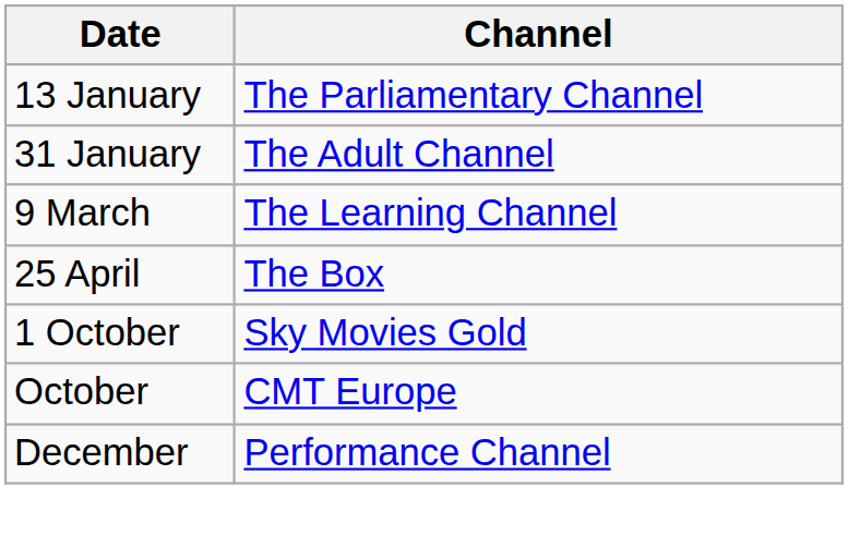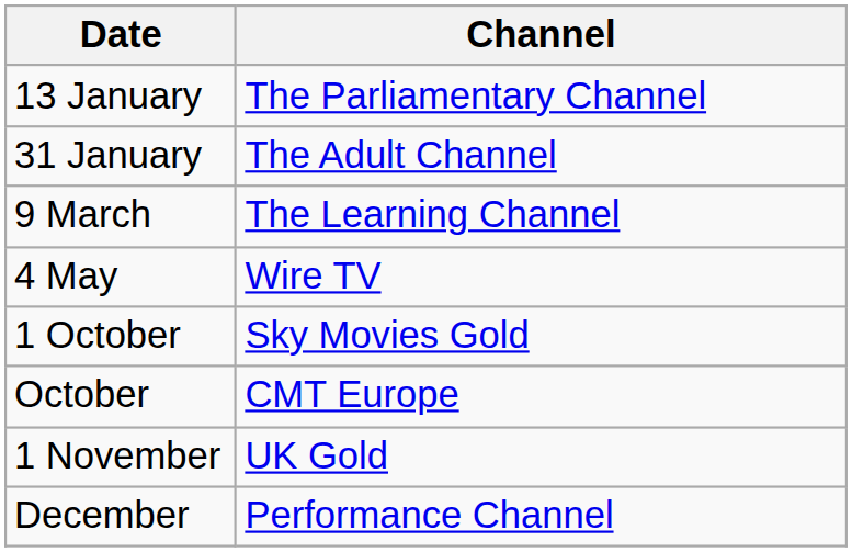 <table class="wikitable">
 <tr>
 <th width=90>Date</th>
 <th width=250>Channel</th>
 </tr>
 <tr>
 <td>13 January</td>
 <td><a href='#'>The Parliamentary Channel</a></td>
 </tr>
 <tr>
 <td>31 January</td>
 <td><a href='#'>The Adult Channel</a></td>
 </tr>
 <tr>
 <td>9 March</td>
 <td><a href='#'>The Learning Channel</a></td>
 </tr>
 <tr>
-<td>25 April</td>
-<td><a href='#'>The Box</a></td>
+<td>4 May</td>
+<td><a href='#'>Wire TV</a></td>
 </tr>
 <tr>
 <td>1 October</td>
 <td><a href='#'>Sky Movies Gold</a></td>
 </tr>
 <tr>
 <td>October</td>
 <td><a href='#'>CMT Europe</a></td>
 </tr>
 <tr>
+<td>1 November</td>
+<td><a href='#'>UK Gold</a></td>
+</tr>
+<tr>
 <td>December</td>
 <td><a href='#'>Performance Channel</a></td>
 </tr>
 </table>
